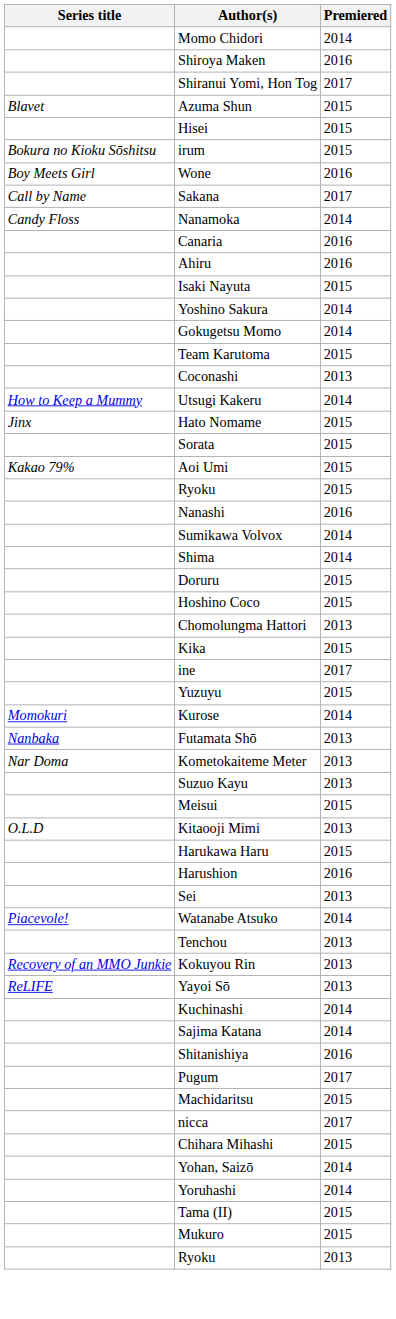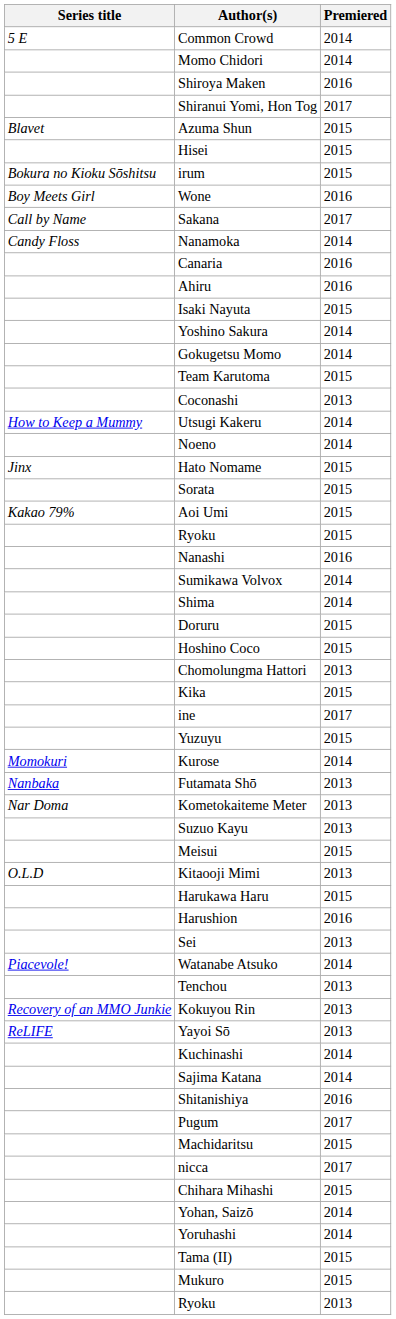 <table class="wikitable sortable" style="background: #ffffff;">
 <tr>
 <th>Series title</th>
 <th>Author(s)</th>
 <th>Premiered</th>
+</tr>
+<tr>
+<td><em>5 E</em></td>
+<td>Common Crowd</td>
+<td>2014</td>
 </tr>
 <tr>
 <td></td>
 <td>Momo Chidori</td>
 <td>2014</td>
 </tr>
 <tr>
 <td></td>
 <td>Shiroya Maken</td>
 <td>2016</td>
 </tr>
 <tr>
 <td></td>
 <td>Shiranui Yomi, Hon Tog</td>
 <td>2017</td>
 </tr>
 <tr>
 <td><em>Blavet</em></td>
 <td>Azuma Shun</td>
 <td>2015</td>
 </tr>
 <tr>
 <td></td>
 <td>Hisei</td>
 <td>2015</td>
 </tr>
 <tr>
 <td><em>Bokura no Kioku Sōshitsu</em></td>
 <td>irum</td>
 <td>2015</td>
 </tr>
 <tr>
 <td><em>Boy Meets Girl</em></td>
 <td>Wone</td>
 <td>2016</td>
 </tr>
 <tr>
 <td><em>Call by Name</em></td>
 <td>Sakana</td>
 <td>2017</td>
 </tr>
 <tr>
 <td><em>Candy Floss</em></td>
 <td>Nanamoka</td>
 <td>2014</td>
 </tr>
 <tr>
 <td></td>
 <td>Canaria</td>
 <td>2016</td>
 </tr>
 <tr>
 <td></td>
 <td>Ahiru</td>
 <td>2016</td>
 </tr>
 <tr>
 <td></td>
 <td>Isaki Nayuta</td>
 <td>2015</td>
 </tr>
 <tr>
 <td></td>
 <td>Yoshino Sakura</td>
 <td>2014</td>
 </tr>
 <tr>
 <td></td>
 <td>Gokugetsu Momo</td>
 <td>2014</td>
 </tr>
 <tr>
 <td></td>
 <td>Team Karutoma</td>
 <td>2015</td>
 </tr>
 <tr>
 <td></td>
 <td>Coconashi</td>
 <td>2013</td>
 </tr>
 <tr>
 <td><em><a href='#'>How to Keep a Mummy</a></em></td>
 <td>Utsugi Kakeru</td>
+<td>2014</td>
+</tr>
+<tr>
+<td></td>
+<td>Noeno</td>
 <td>2014</td>
 </tr>
 <tr>
 <td><em>Jinx</em></td>
 <td>Hato Nomame</td>
 <td>2015</td>
 </tr>
 <tr>
 <td></td>
 <td>Sorata</td>
 <td>2015</td>
 </tr>
 <tr>
 <td><em>Kakao 79%</em></td>
 <td>Aoi Umi</td>
 <td>2015</td>
 </tr>
 <tr>
 <td></td>
 <td>Ryoku</td>
 <td>2015</td>
 </tr>
 <tr>
 <td></td>
 <td>Nanashi</td>
 <td>2016</td>
 </tr>
 <tr>
 <td></td>
 <td>Sumikawa Volvox</td>
 <td>2014</td>
 </tr>
 <tr>
 <td></td>
 <td>Shima</td>
 <td>2014</td>
 </tr>
 <tr>
 <td></td>
 <td>Doruru</td>
 <td>2015</td>
 </tr>
 <tr>
 <td></td>
 <td>Hoshino Coco</td>
 <td>2015</td>
 </tr>
 <tr>
 <td></td>
 <td>Chomolungma Hattori</td>
 <td>2013</td>
 </tr>
 <tr>
 <td></td>
 <td>Kika</td>
 <td>2015</td>
 </tr>
 <tr>
 <td></td>
 <td>ine</td>
 <td>2017</td>
 </tr>
 <tr>
 <td></td>
 <td>Yuzuyu</td>
 <td>2015</td>
 </tr>
 <tr>
 <td><em><a href='#'>Momokuri</a></em></td>
 <td>Kurose</td>
 <td>2014</td>
 </tr>
 <tr>
 <td><em><a href='#'>Nanbaka</a></em></td>
 <td>Futamata Shō</td>
 <td>2013</td>
 </tr>
 <tr>
 <td><em>Nar Doma</em></td>
 <td>Kometokaiteme Meter</td>
 <td>2013</td>
 </tr>
 <tr>
 <td></td>
 <td>Suzuo Kayu</td>
 <td>2013</td>
 </tr>
 <tr>
 <td></td>
 <td>Meisui</td>
 <td>2015</td>
 </tr>
 <tr>
 <td><em>O.L.D</em></td>
 <td>Kitaooji Mimi</td>
 <td>2013</td>
 </tr>
 <tr>
 <td></td>
 <td>Harukawa Haru</td>
 <td>2015</td>
 </tr>
 <tr>
 <td></td>
 <td>Harushion</td>
 <td>2016</td>
 </tr>
 <tr>
 <td></td>
 <td>Sei</td>
 <td>2013</td>
 </tr>
 <tr>
 <td><em><a href='#'>Piacevole!</a></em></td>
 <td>Watanabe Atsuko</td>
 <td>2014</td>
 </tr>
 <tr>
 <td></td>
 <td>Tenchou</td>
 <td>2013</td>
 </tr>
 <tr>
 <td><em><a href='#'>Recovery of an MMO Junkie</a></em></td>
 <td>Kokuyou Rin</td>
 <td>2013</td>
 </tr>
 <tr>
 <td><em><a href='#'>ReLIFE</a></em></td>
 <td>Yayoi Sō</td>
 <td>2013</td>
 </tr>
 <tr>
 <td></td>
 <td>Kuchinashi</td>
 <td>2014</td>
 </tr>
 <tr>
 <td></td>
 <td>Sajima Katana</td>
 <td>2014</td>
 </tr>
 <tr>
 <td></td>
 <td>Shitanishiya</td>
 <td>2016</td>
 </tr>
 <tr>
 <td></td>
 <td>Pugum</td>
 <td>2017</td>
 </tr>
 <tr>
 <td></td>
 <td>Machidaritsu</td>
 <td>2015</td>
 </tr>
 <tr>
 <td></td>
 <td>nicca</td>
 <td>2017</td>
 </tr>
 <tr>
 <td></td>
 <td>Chihara Mihashi</td>
 <td>2015</td>
 </tr>
 <tr>
 <td></td>
 <td>Yohan, Saizō</td>
 <td>2014</td>
 </tr>
 <tr>
 <td></td>
 <td>Yoruhashi</td>
 <td>2014</td>
 </tr>
 <tr>
 <td></td>
 <td>Tama (II)</td>
 <td>2015</td>
 </tr>
 <tr>
 <td></td>
 <td>Mukuro</td>
 <td>2015</td>
 </tr>
 <tr>
 <td></td>
 <td>Ryoku</td>
 <td>2013</td>
 </tr>
 </table>
